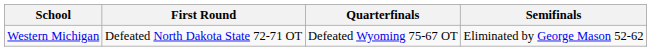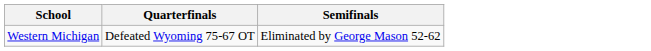 <table class="wikitable" style="white-space:nowrap; font-size:90%;">
 <tr>
 <th>School</th>
-<th>First Round</th>
 <th>Quarterfinals</th>
 <th>Semifinals</th>
 </tr>
 <tr>
 <td><a href='#'>Western Michigan</a></td>
-<td>Defeated <a href='#'>North Dakota State</a> 72-71 OT</td>
 <td>Defeated <a href='#'>Wyoming</a> 75-67 OT</td>
 <td>Eliminated by <a href='#'>George Mason</a> 52-62</td>
 </tr>
 </table>
